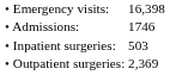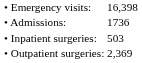 <table>
 <tr>
 <td>• Emergency visits:</td>
 <td>16,398</td>
 </tr>
 <tr>
 <td>• Admissions:</td>
-<td>1746</td>
+<td>1736</td>
 </tr>
 <tr>
 <td>• Inpatient surgeries:</td>
 <td>503</td>
 </tr>
 <tr>
 <td>• Outpatient surgeries:</td>
 <td>2,369</td>
 </tr>
 </table>
